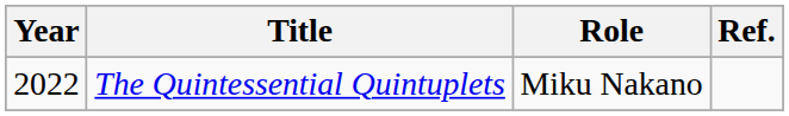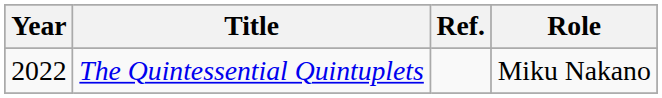 <table class="wikitable">
 <tr>
 <th>Year</th>
 <th>Title</th>
+<th>Ref.</th>
 <th>Role</th>
-<th>Ref.</th>
 </tr>
 <tr>
 <td>2022</td>
 <td><em><a href='#'>The Quintessential Quintuplets</a></em></td>
+<td></td>
 <td>Miku Nakano</td>
-<td></td>
 </tr>
 </table>
